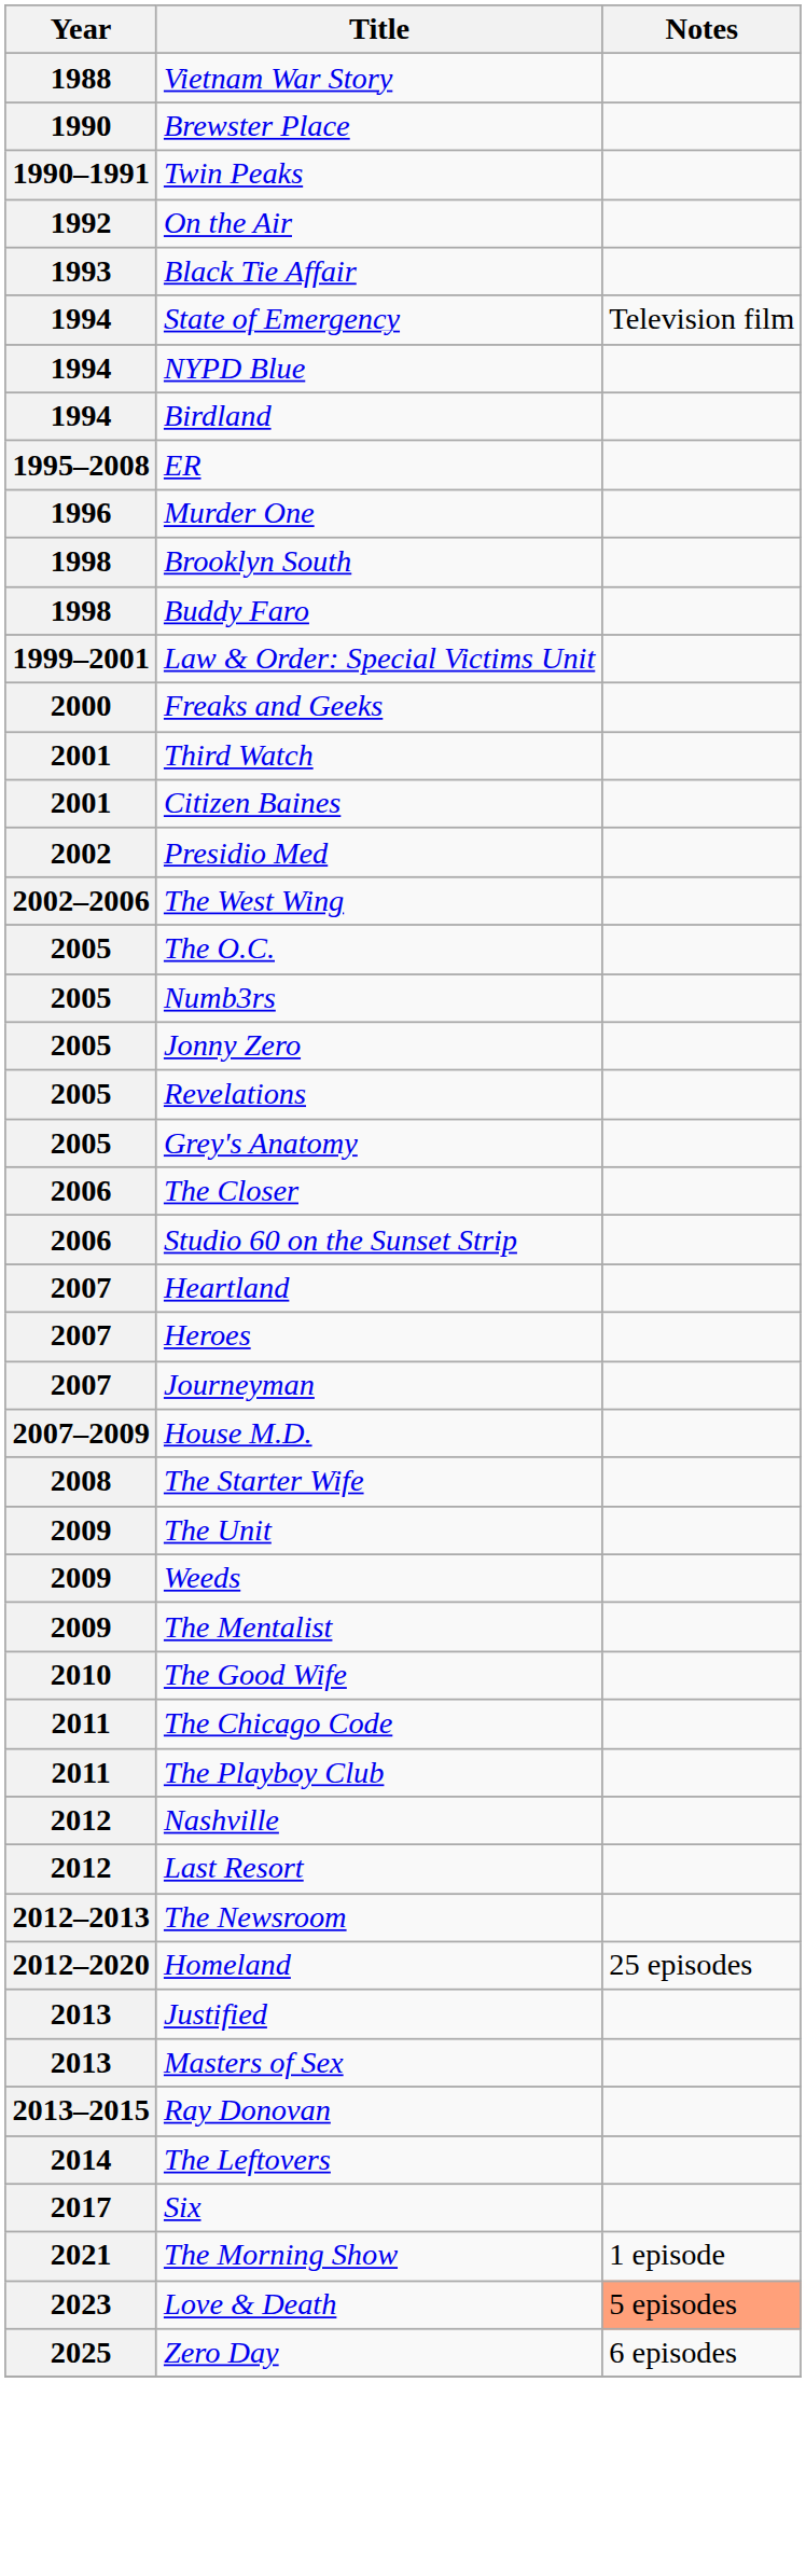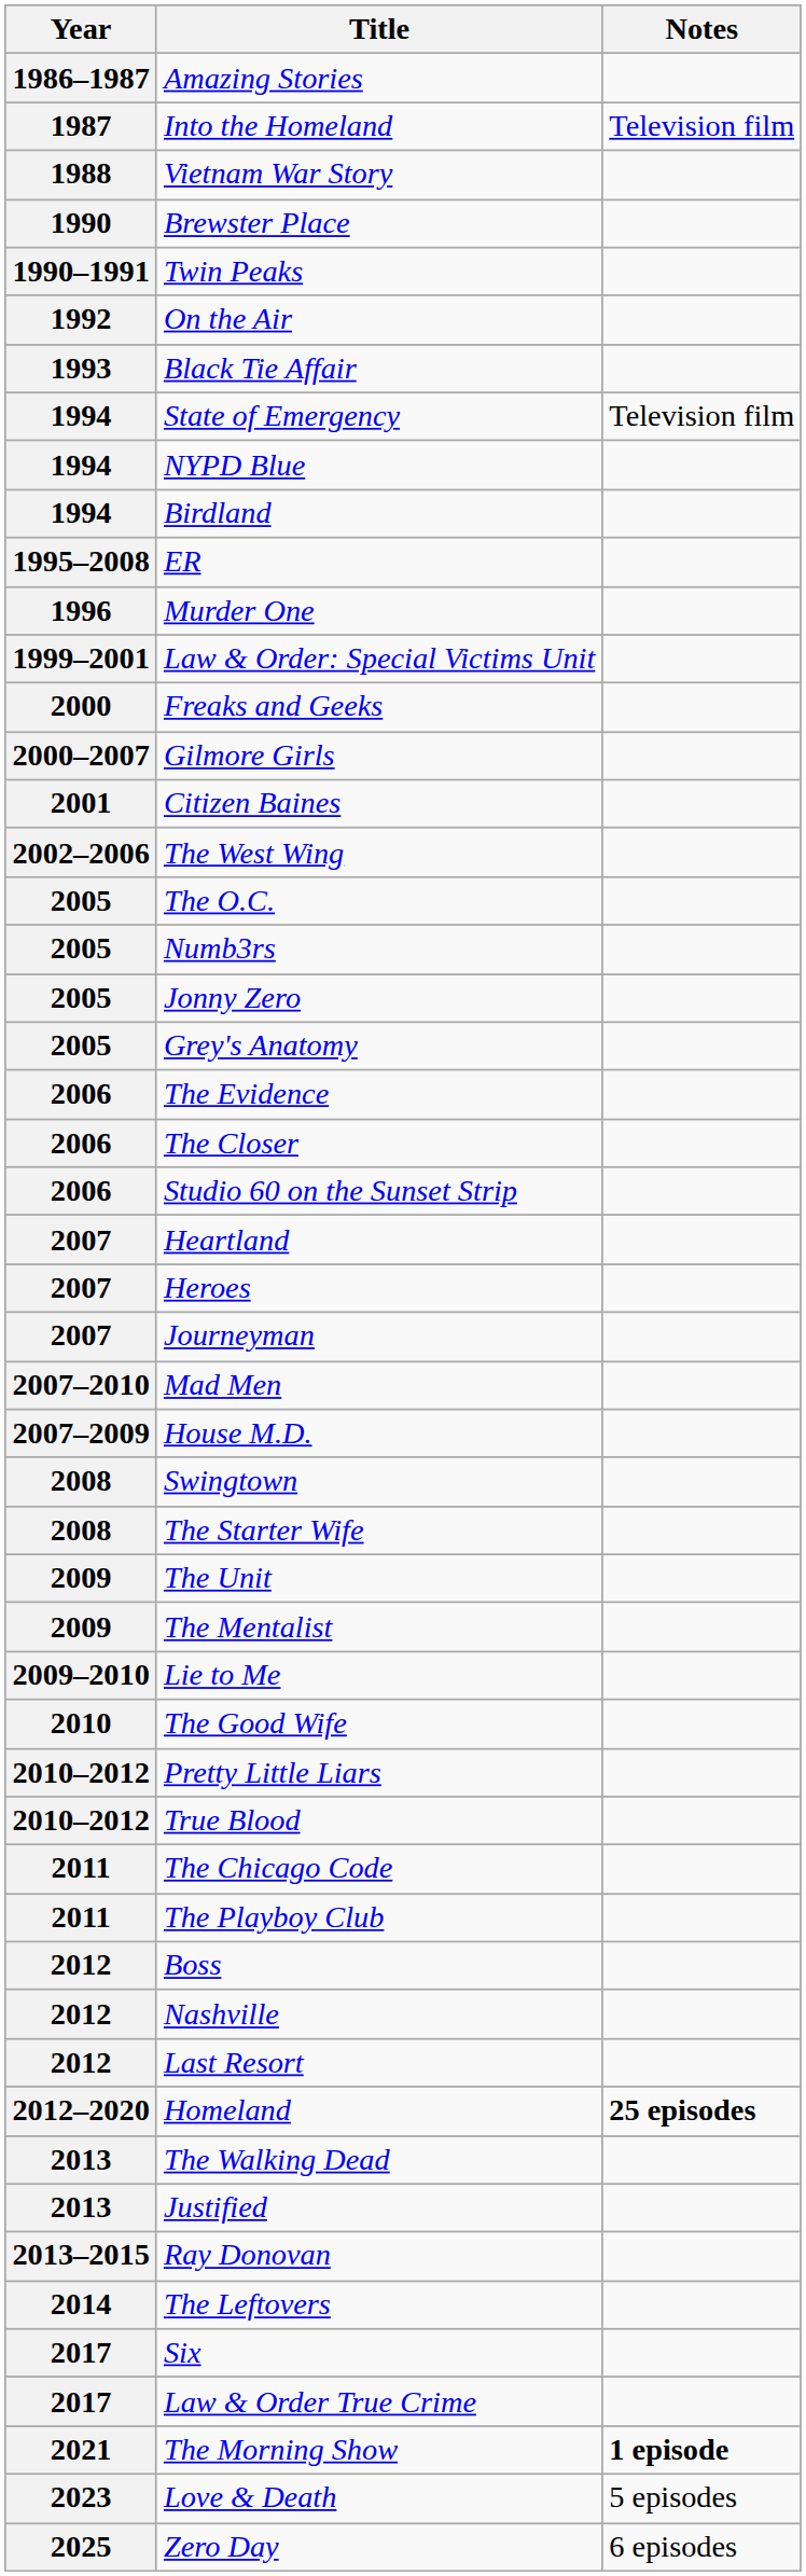 <table class="wikitable plainrowheaders">
 <tr>
 <th scope="col">Year</th>
 <th scope="col">Title</th>
 <th scope="col">Notes</th>
+</tr>
+<tr>
+<th scope="row">1986–1987</th>
+<td><em><a href='#'>Amazing Stories</a></em></td>
+<td></td>
+</tr>
+<tr>
+<th scope="row">1987</th>
+<td><em><a href='#'>Into the Homeland</a></em></td>
+<td><a href='#'>Television film</a></td>
 </tr>
 <tr>
 <th scope="row">1988</th>
 <td><em><a href='#'>Vietnam War Story</a></em></td>
 <td></td>
 </tr>
 <tr>
 <th scope="row">1990</th>
 <td><em><a href='#'>Brewster Place</a></em></td>
 <td></td>
 </tr>
 <tr>
 <th scope="row">1990–1991</th>
 <td><em><a href='#'>Twin Peaks</a></em></td>
 <td></td>
 </tr>
 <tr>
 <th scope="row">1992</th>
 <td><em><a href='#'>On the Air</a></em></td>
 <td></td>
 </tr>
 <tr>
 <th scope="row">1993</th>
 <td><em><a href='#'>Black Tie Affair</a></em></td>
 <td></td>
 </tr>
 <tr>
 <th scope="row">1994</th>
 <td><em><a href='#'>State of Emergency</a></em></td>
 <td>Television film</td>
 </tr>
 <tr>
 <th scope="row">1994</th>
 <td><em><a href='#'>NYPD Blue</a></em></td>
 <td></td>
 </tr>
 <tr>
 <th scope="row">1994</th>
 <td><em><a href='#'>Birdland</a></em></td>
 <td></td>
 </tr>
 <tr>
 <th scope="row">1995–2008</th>
 <td><em><a href='#'>ER</a></em></td>
 <td></td>
 </tr>
 <tr>
 <th scope="row">1996</th>
 <td><em><a href='#'>Murder One</a></em></td>
 <td></td>
 </tr>
 <tr>
-<th scope="row">1998</th>
-<td><em><a href='#'>Brooklyn South</a></em></td>
-<td></td>
-</tr>
-<tr>
-<th scope="row">1998</th>
-<td><em><a href='#'>Buddy Faro</a></em></td>
-<td></td>
-</tr>
-<tr>
 <th scope="row">1999–2001</th>
 <td><em><a href='#'>Law & Order: Special Victims Unit</a></em></td>
 <td></td>
 </tr>
 <tr>
 <th scope="row">2000</th>
 <td><em><a href='#'>Freaks and Geeks</a></em></td>
 <td></td>
 </tr>
 <tr>
-<th scope="row">2001</th>
-<td><em><a href='#'>Third Watch</a></em></td>
+<th scope="row">2000–2007</th>
+<td><em><a href='#'>Gilmore Girls</a></em></td>
 <td></td>
 </tr>
 <tr>
 <th scope="row">2001</th>
 <td><em><a href='#'>Citizen Baines</a></em></td>
-<td></td>
-</tr>
-<tr>
-<th scope="row">2002</th>
-<td><em><a href='#'>Presidio Med</a></em></td>
 <td></td>
 </tr>
 <tr>
 <th scope="row">2002–2006</th>
 <td><em><a href='#'>The West Wing</a></em></td>
 <td></td>
 </tr>
 <tr>
 <th scope="row">2005</th>
 <td><em><a href='#'>The O.C.</a></em></td>
 <td></td>
 </tr>
 <tr>
 <th scope="row">2005</th>
 <td><em><a href='#'>Numb3rs</a></em></td>
 <td></td>
 </tr>
 <tr>
 <th scope="row">2005</th>
 <td><em><a href='#'>Jonny Zero</a></em></td>
 <td></td>
 </tr>
 <tr>
 <th scope="row">2005</th>
-<td><em><a href='#'>Revelations</a></em></td>
+<td><em><a href='#'>Grey's Anatomy</a></em></td>
 <td></td>
 </tr>
 <tr>
-<th scope="row">2005</th>
-<td><em><a href='#'>Grey's Anatomy</a></em></td>
+<th scope="row">2006</th>
+<td><em><a href='#'>The Evidence</a></em></td>
 <td></td>
 </tr>
 <tr>
 <th scope="row">2006</th>
 <td><em><a href='#'>The Closer</a></em></td>
 <td></td>
 </tr>
 <tr>
 <th scope="row">2006</th>
 <td><em><a href='#'>Studio 60 on the Sunset Strip</a></em></td>
 <td></td>
 </tr>
 <tr>
 <th scope="row">2007</th>
 <td><em><a href='#'>Heartland</a></em></td>
 <td></td>
 </tr>
 <tr>
 <th scope="row">2007</th>
 <td><em><a href='#'>Heroes</a></em></td>
 <td></td>
 </tr>
 <tr>
 <th scope="row">2007</th>
 <td><em><a href='#'>Journeyman</a></em></td>
 <td></td>
 </tr>
 <tr>
+<th scope="row">2007–2010</th>
+<td><em><a href='#'>Mad Men</a></em></td>
+<td></td>
+</tr>
+<tr>
 <th scope="row">2007–2009</th>
 <td><em><a href='#'>House M.D.</a></em></td>
+<td></td>
+</tr>
+<tr>
+<th scope="row">2008</th>
+<td><em><a href='#'>Swingtown</a></em></td>
 <td></td>
 </tr>
 <tr>
 <th scope="row">2008</th>
 <td><em><a href='#'>The Starter Wife</a></em></td>
 <td></td>
 </tr>
 <tr>
 <th scope="row">2009</th>
 <td><em><a href='#'>The Unit</a></em></td>
 <td></td>
 </tr>
 <tr>
 <th scope="row">2009</th>
-<td><em><a href='#'>Weeds</a></em></td>
+<td><em><a href='#'>The Mentalist</a></em></td>
 <td></td>
 </tr>
 <tr>
-<th scope="row">2009</th>
-<td><em><a href='#'>The Mentalist</a></em></td>
+<th scope="row">2009–2010</th>
+<td><em><a href='#'>Lie to Me</a></em></td>
 <td></td>
 </tr>
 <tr>
 <th scope="row">2010</th>
 <td><em><a href='#'>The Good Wife</a></em></td>
+<td></td>
+</tr>
+<tr>
+<th scope="row">2010–2012</th>
+<td><em><a href='#'>Pretty Little Liars</a></em></td>
+<td></td>
+</tr>
+<tr>
+<th scope="row">2010–2012</th>
+<td><em><a href='#'>True Blood</a></em></td>
 <td></td>
 </tr>
 <tr>
 <th scope="row">2011</th>
 <td><em><a href='#'>The Chicago Code</a></em></td>
 <td></td>
 </tr>
 <tr>
 <th scope="row">2011</th>
 <td><em><a href='#'>The Playboy Club</a></em></td>
 <td></td>
 </tr>
 <tr>
 <th scope="row">2012</th>
+<td><em><a href='#'>Boss</a></em></td>
+<td></td>
+</tr>
+<tr>
+<th scope="row">2012</th>
 <td><em><a href='#'>Nashville</a></em></td>
 <td></td>
 </tr>
 <tr>
 <th scope="row">2012</th>
 <td><em><a href='#'>Last Resort</a></em></td>
 <td></td>
 </tr>
 <tr>
-<th scope="row">2012–2013</th>
-<td><em><a href='#'>The Newsroom</a></em></td>
-<td></td>
+<th scope="row">2012–2020</th>
+<td><em><a href='#'>Homeland</a></em></td>
+<td><strong>25 episodes</strong></td>
 </tr>
 <tr>
-<th scope="row">2012–2020</th>
-<td><em><a href='#'>Homeland</a></em></td>
-<td>25 episodes</td>
+<th scope="row">2013</th>
+<td><em><a href='#'>The Walking Dead</a></em></td>
+<td></td>
 </tr>
 <tr>
 <th scope="row">2013</th>
 <td><em><a href='#'>Justified</a></em></td>
-<td></td>
-</tr>
-<tr>
-<th scope="row">2013</th>
-<td><em><a href='#'>Masters of Sex</a></em></td>
 <td></td>
 </tr>
 <tr>
 <th scope="row">2013–2015</th>
 <td><em><a href='#'>Ray Donovan</a></em></td>
 <td></td>
 </tr>
 <tr>
 <th scope="row">2014</th>
 <td><em><a href='#'>The Leftovers</a></em></td>
 <td></td>
 </tr>
 <tr>
 <th scope="row">2017</th>
 <td><em><a href='#'>Six</a></em></td>
 <td></td>
 </tr>
 <tr>
+<th scope="row">2017</th>
+<td><em><a href='#'>Law & Order True Crime</a></em></td>
+<td></td>
+</tr>
+<tr>
 <th scope="row">2021</th>
 <td><em><a href='#'>The Morning Show</a></em></td>
-<td>1 episode</td>
+<td><strong>1 episode</strong></td>
 </tr>
 <tr>
 <th scope="row">2023</th>
 <td><em><a href='#'>Love & Death</a></em></td>
-<td style="background: lightsalmon;">5 episodes</td>
+<td>5 episodes</td>
 </tr>
 <tr>
 <th scope="row">2025</th>
 <td><em><a href='#'>Zero Day</a></em></td>
 <td>6 episodes</td>
 </tr>
 <tr>
 </tr>
 </table>
